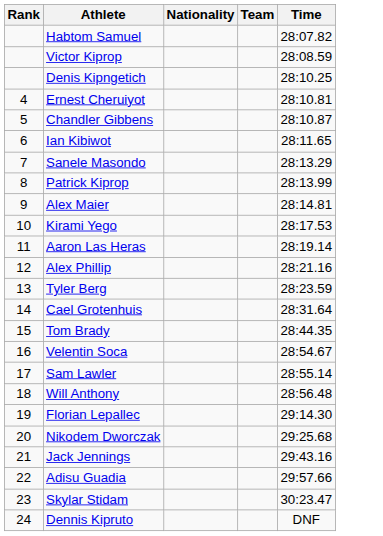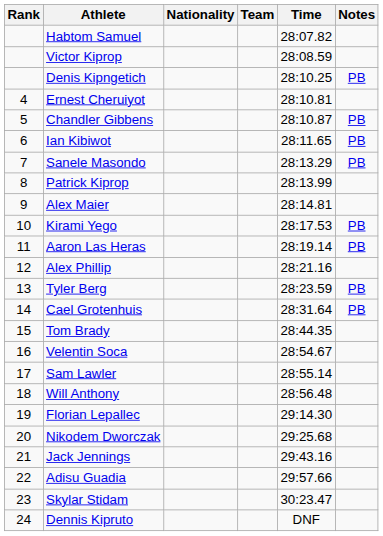 <table class="wikitable sortable plainrowheaders" style="text-align:center">
 <tr>
 <th scope="col">Rank</th>
 <th scope="col">Athlete</th>
 <th scope="col">Nationality</th>
 <th scope="col">Team</th>
 <th scope="col">Time</th>
+<th scope="col">Notes</th>
 </tr>
 <tr>
 <td></td>
 <td align=left><a href='#'>Habtom Samuel</a></td>
 <td align=left></td>
 <td></td>
 <td>28:07.82</td>
+<td></td>
 </tr>
 <tr>
 <td></td>
 <td align=left><a href='#'>Victor Kiprop</a></td>
 <td align=left></td>
 <td></td>
 <td>28:08.59</td>
+<td></td>
 </tr>
 <tr>
 <td></td>
 <td align=left><a href='#'>Denis Kipngetich</a></td>
 <td align=left></td>
 <td></td>
 <td>28:10.25</td>
+<td><a href='#'><abbr>PB</abbr></a></td>
 </tr>
 <tr>
 <td>4</td>
 <td align=left><a href='#'>Ernest Cheruiyot</a></td>
 <td align=left></td>
 <td></td>
 <td>28:10.81</td>
+<td></td>
 </tr>
 <tr>
 <td>5</td>
 <td align=left><a href='#'>Chandler Gibbens</a></td>
 <td align=left></td>
 <td></td>
 <td>28:10.87</td>
+<td><a href='#'><abbr>PB</abbr></a></td>
 </tr>
 <tr>
 <td>6</td>
 <td align=left><a href='#'>Ian Kibiwot</a></td>
 <td align=left></td>
 <td></td>
 <td>28:11.65</td>
+<td><a href='#'><abbr>PB</abbr></a></td>
 </tr>
 <tr>
 <td>7</td>
 <td align=left><a href='#'>Sanele Masondo</a></td>
 <td align=left></td>
 <td></td>
 <td>28:13.29</td>
+<td><a href='#'><abbr>PB</abbr></a></td>
 </tr>
 <tr>
 <td>8</td>
 <td align=left><a href='#'>Patrick Kiprop</a></td>
 <td align=left></td>
 <td></td>
 <td>28:13.99</td>
+<td></td>
 </tr>
 <tr>
 <td>9</td>
 <td align=left><a href='#'>Alex Maier</a></td>
 <td align=left></td>
 <td></td>
 <td>28:14.81</td>
+<td></td>
 </tr>
 <tr>
 <td>10</td>
 <td align=left><a href='#'>Kirami Yego</a></td>
 <td align=left></td>
 <td></td>
 <td>28:17.53</td>
+<td><a href='#'><abbr>PB</abbr></a></td>
 </tr>
 <tr>
 <td>11</td>
 <td align=left><a href='#'>Aaron Las Heras</a></td>
 <td align=left></td>
 <td></td>
 <td>28:19.14</td>
+<td><a href='#'><abbr>PB</abbr></a></td>
 </tr>
 <tr>
 <td>12</td>
 <td align=left><a href='#'>Alex Phillip</a></td>
 <td align=left></td>
 <td></td>
 <td>28:21.16</td>
+<td></td>
 </tr>
 <tr>
 <td>13</td>
 <td align=left><a href='#'>Tyler Berg</a></td>
 <td align=left></td>
 <td></td>
 <td>28:23.59</td>
+<td><a href='#'><abbr>PB</abbr></a></td>
 </tr>
 <tr>
 <td>14</td>
 <td align=left><a href='#'>Cael Grotenhuis</a></td>
 <td align=left></td>
 <td></td>
 <td>28:31.64</td>
+<td><a href='#'><abbr>PB</abbr></a></td>
 </tr>
 <tr>
 <td>15</td>
 <td align=left><a href='#'>Tom Brady</a></td>
 <td align=left></td>
 <td></td>
 <td>28:44.35</td>
+<td></td>
 </tr>
 <tr>
 <td>16</td>
 <td align=left><a href='#'>Velentin Soca</a></td>
 <td align=left></td>
 <td></td>
 <td>28:54.67</td>
+<td></td>
 </tr>
 <tr>
 <td>17</td>
 <td align=left><a href='#'>Sam Lawler</a></td>
 <td align=left></td>
 <td></td>
 <td>28:55.14</td>
+<td></td>
 </tr>
 <tr>
 <td>18</td>
 <td align=left><a href='#'>Will Anthony</a></td>
 <td align=left></td>
 <td></td>
 <td>28:56.48</td>
+<td></td>
 </tr>
 <tr>
 <td>19</td>
 <td align=left><a href='#'>Florian Lepallec</a></td>
 <td align=left></td>
 <td></td>
 <td>29:14.30</td>
+<td></td>
 </tr>
 <tr>
 <td>20</td>
 <td align=left><a href='#'>Nikodem Dworczak</a></td>
 <td align=left></td>
 <td></td>
 <td>29:25.68</td>
+<td></td>
 </tr>
 <tr>
 <td>21</td>
 <td align=left><a href='#'>Jack Jennings</a></td>
 <td align=left></td>
 <td></td>
 <td>29:43.16</td>
+<td></td>
 </tr>
 <tr>
 <td>22</td>
 <td align=left><a href='#'>Adisu Guadia</a></td>
 <td align=left></td>
 <td></td>
 <td>29:57.66</td>
+<td></td>
 </tr>
 <tr>
 <td>23</td>
 <td align=left><a href='#'>Skylar Stidam</a></td>
 <td align=left></td>
 <td></td>
 <td>30:23.47</td>
+<td></td>
 </tr>
 <tr>
 <td>24</td>
 <td align=left><a href='#'>Dennis Kipruto</a></td>
 <td align=left></td>
 <td></td>
 <td>DNF</td>
+<td></td>
 </tr>
 </table>
